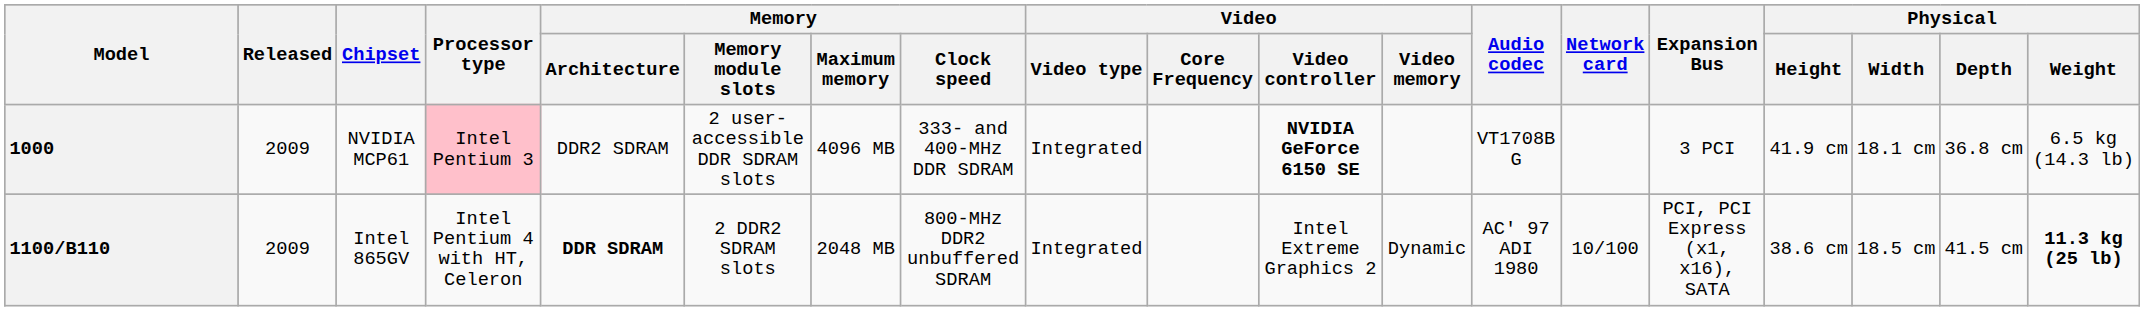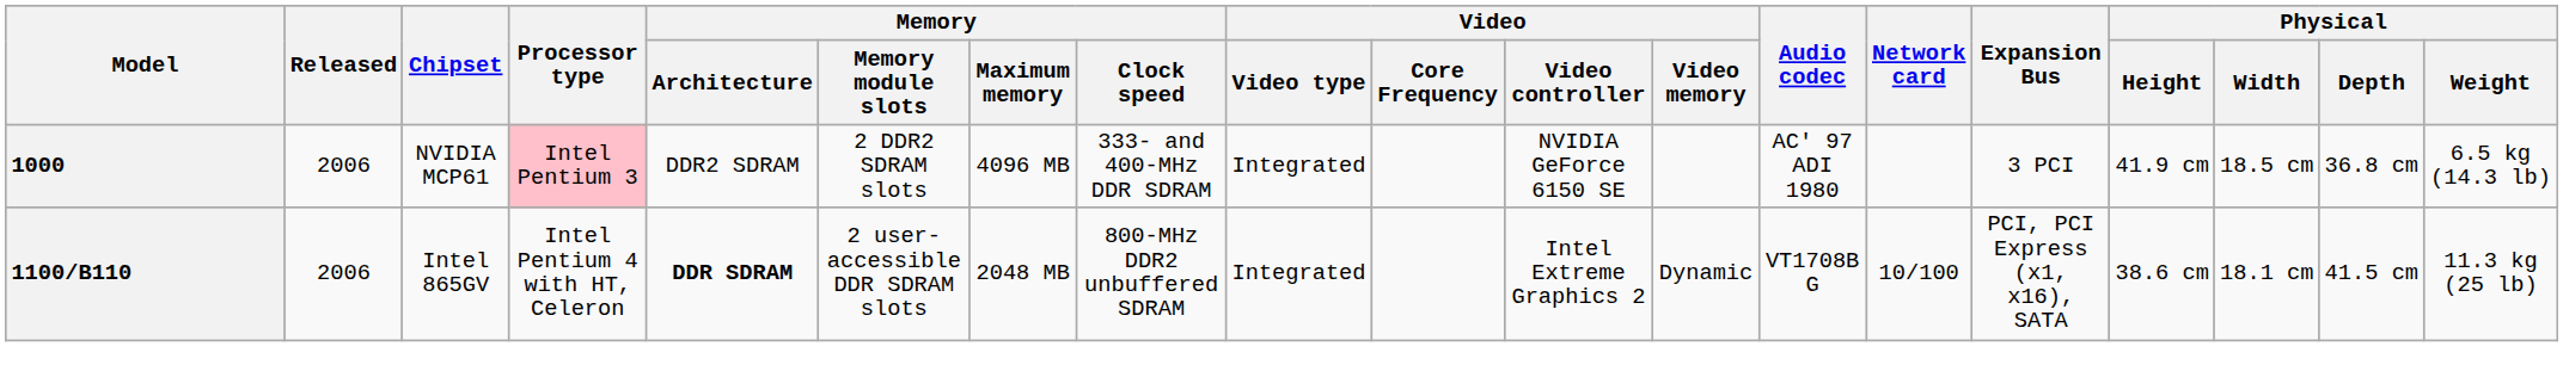 <table class ="wikitable" style="font-size: 85%; text-align: center; width: 100%;">
 <tr>
 <th rowspan=2 style="width:12em">Model</th>
 <th rowspan="2">Released</th>
 <th rowspan=2><a href='#'>Chipset</a></th>
 <th rowspan=2 style="text-align:center;">Processor type</th>
 <th colspan=4 style="text-align:center;">Memory</th>
 <th colspan=4 style="text-align:center;">Video</th>
 <th rowspan=2><a href='#'>Audio codec</a></th>
 <th rowspan=2><a href='#'>Network card</a></th>
 <th rowspan=2>Expansion Bus</th>
 <th colspan=4 style="text-align:center;">Physical</th>
 </tr>
 <tr>
 <th>Architecture</th>
 <th>Memory module slots</th>
 <th>Maximum memory</th>
 <th>Clock speed</th>
 <th>Video type</th>
 <th>Core Frequency</th>
 <th>Video controller</th>
 <th>Video memory</th>
 <th>Height</th>
 <th>Width</th>
 <th>Depth</th>
 <th>Weight</th>
 </tr>
 <tr>
 <th style="text-align:left;">1000</th>
-<td>2009</td>
+<td>2006</td>
 <td>NVIDIA MCP61</td>
 <td style="background: pink;">Intel<br>Pentium 3</td>
 <td>DDR2 SDRAM</td>
-<td>2 user-accessible DDR SDRAM slots</td>
+<td>2 DDR2 SDRAM slots</td>
 <td>4096 MB</td>
 <td>333- and 400-MHz DDR SDRAM</td>
 <td>Integrated</td>
 <td></td>
-<td><strong>NVIDIA GeForce 6150 SE</strong></td>
+<td>NVIDIA GeForce 6150 SE</td>
 <td></td>
-<td>VT1708B G</td>
+<td>AC' 97 ADI 1980</td>
 <td></td>
 <td>3 PCI</td>
 <td>41.9 cm</td>
-<td>18.1 cm</td>
+<td>18.5 cm</td>
 <td>36.8 cm</td>
 <td>6.5 kg (14.3 lb)</td>
 </tr>
 <tr>
 <th style="text-align:left;">1100/B110</th>
-<td>2009</td>
+<td>2006</td>
 <td>Intel 865GV</td>
 <td>Intel Pentium 4 with HT, Celeron</td>
 <td><strong>DDR SDRAM</strong></td>
-<td>2 DDR2 SDRAM slots</td>
+<td>2 user-accessible DDR SDRAM slots</td>
 <td>2048 MB</td>
 <td>800-MHz DDR2 unbuffered SDRAM</td>
 <td>Integrated</td>
 <td></td>
 <td>Intel Extreme Graphics 2</td>
 <td>Dynamic</td>
-<td>AC' 97 ADI 1980</td>
+<td>VT1708B G</td>
 <td>10/100</td>
 <td>PCI, PCI Express (x1, x16), SATA</td>
 <td>38.6 cm</td>
-<td>18.5 cm</td>
+<td>18.1 cm</td>
 <td>41.5 cm</td>
-<td><strong>11.3 kg (25 lb)</strong></td>
+<td>11.3 kg (25 lb)</td>
 </tr>
 </table>
